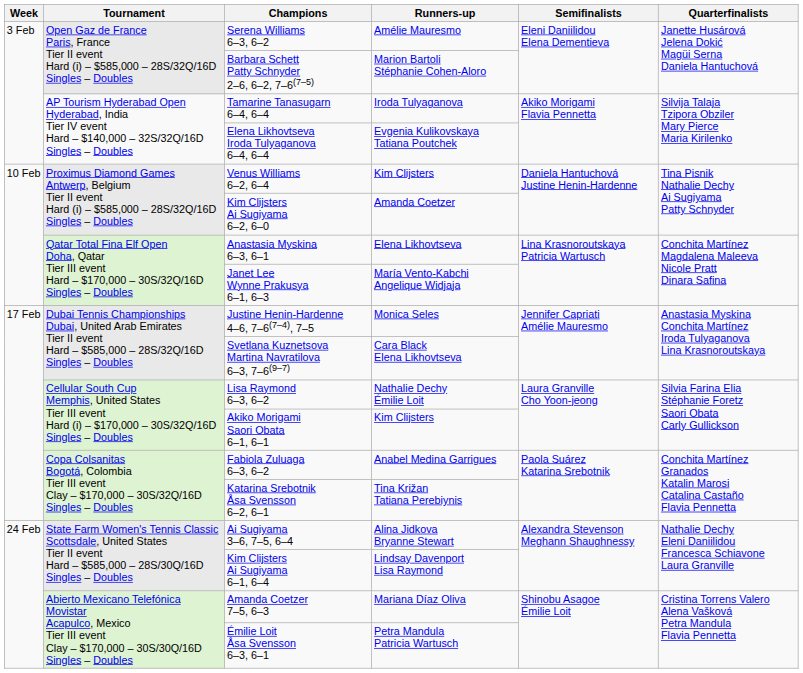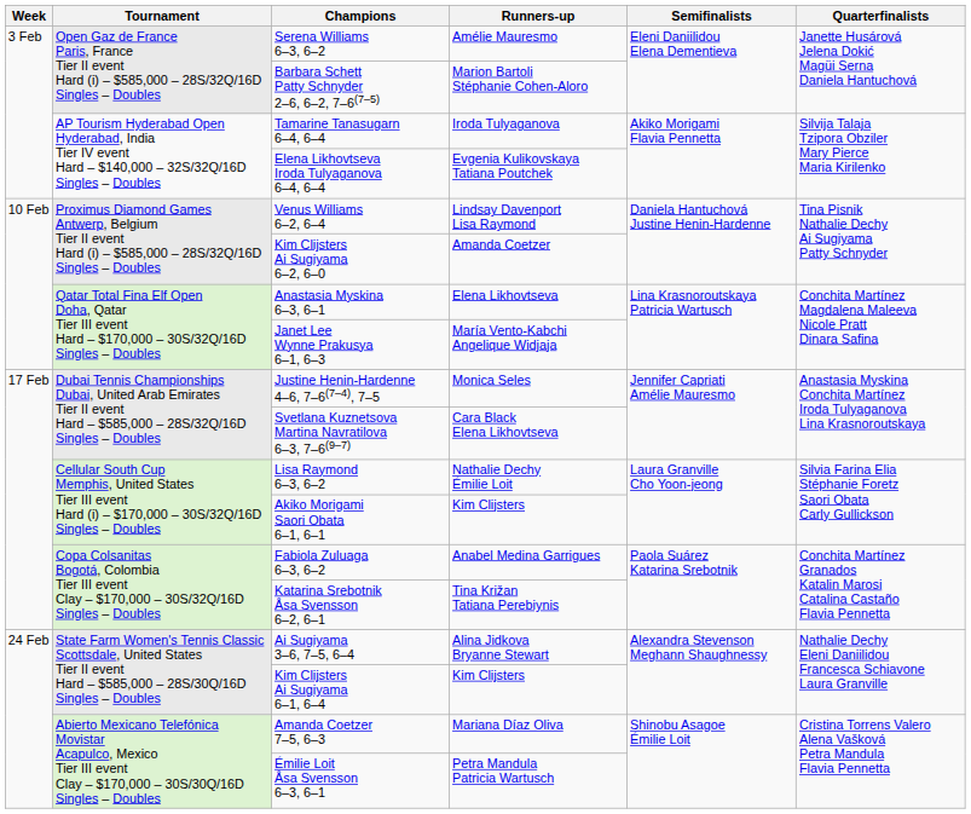 <table class=wikitable style=font-size:95%>
 <tr>
 <th style="width:48px;">Week</th>
 <th style="width:248px;">Tournament</th>
 <th style="width:200px;">Champions</th>
 <th style="width:200px;">Runners-up</th>
 <th style="width:190px;">Semifinalists</th>
 <th style="width:190px;">Quarterfinalists</th>
 </tr>
 <tr valign="top">
 <td rowspan=4>3 Feb</td>
 <td rowspan=2 bgcolor=#E9E9E9><a href='#'>Open Gaz de France</a><br> <a href='#'>Paris</a>, France <br>Tier II event <br> Hard (i) – $585,000 – 28S/32Q/16D<br><a href='#'>Singles</a> – <a href='#'>Doubles</a></td>
 <td> <a href='#'>Serena Williams</a> <br> 6–3, 6–2</td>
 <td> <a href='#'>Amélie Mauresmo</a></td>
 <td rowspan=2> <a href='#'>Eleni Daniilidou</a><br> <a href='#'>Elena Dementieva</a></td>
 <td rowspan=2> <a href='#'>Janette Husárová</a>  <br>  <a href='#'>Jelena Dokić</a> <br> <a href='#'>Magüi Serna</a><br>   <a href='#'>Daniela Hantuchová</a></td>
 </tr>
 <tr valign="top">
 <td> <a href='#'>Barbara Schett</a> <br>  <a href='#'>Patty Schnyder</a><br>2–6, 6–2, 7–6<sup>(7–5)</sup></td>
 <td> <a href='#'>Marion Bartoli</a> <br>  <a href='#'>Stéphanie Cohen-Aloro</a></td>
 </tr>
 <tr valign="top">
 <td rowspan=2><a href='#'>AP Tourism Hyderabad Open</a><br> <a href='#'>Hyderabad</a>, India <br>Tier IV event <br> Hard – $140,000 – 32S/32Q/16D<br><a href='#'>Singles</a> – <a href='#'>Doubles</a></td>
 <td> <a href='#'>Tamarine Tanasugarn</a> <br> 6–4, 6–4</td>
 <td> <a href='#'>Iroda Tulyaganova</a></td>
 <td rowspan=2> <a href='#'>Akiko Morigami</a><br> <a href='#'>Flavia Pennetta</a></td>
 <td rowspan=2> <a href='#'>Silvija Talaja</a>  <br>  <a href='#'>Tzipora Obziler</a> <br> <a href='#'>Mary Pierce</a><br>   <a href='#'>Maria Kirilenko</a></td>
 </tr>
 <tr valign="top">
 <td> <a href='#'>Elena Likhovtseva</a> <br>  <a href='#'>Iroda Tulyaganova</a><br>6–4, 6–4</td>
 <td> <a href='#'>Evgenia Kulikovskaya</a> <br>  <a href='#'>Tatiana Poutchek</a></td>
 </tr>
 <tr valign="top">
 <td rowspan=4>10 Feb</td>
 <td rowspan=2 bgcolor=#E9E9E9><a href='#'>Proximus Diamond Games</a><br> <a href='#'>Antwerp</a>, Belgium <br>Tier II event <br> Hard (i) – $585,000 – 28S/32Q/16D<br><a href='#'>Singles</a> – <a href='#'>Doubles</a></td>
 <td> <a href='#'>Venus Williams</a> <br> 6–2, 6–4</td>
-<td> <a href='#'>Kim Clijsters</a></td>
+<td> <a href='#'>Lindsay Davenport</a> <br>  <a href='#'>Lisa Raymond</a></td>
 <td rowspan=2> <a href='#'>Daniela Hantuchová</a><br> <a href='#'>Justine Henin-Hardenne</a></td>
 <td rowspan=2> <a href='#'>Tina Pisnik</a>  <br>  <a href='#'>Nathalie Dechy</a> <br> <a href='#'>Ai Sugiyama</a><br>   <a href='#'>Patty Schnyder</a></td>
 </tr>
 <tr valign="top">
 <td> <a href='#'>Kim Clijsters</a> <br>  <a href='#'>Ai Sugiyama</a><br>6–2, 6–0</td>
 <td> <a href='#'>Amanda Coetzer</a></td>
 </tr>
 <tr valign="top">
 <td rowspan=2 bgcolor=#DDF3D1><a href='#'>Qatar Total Fina Elf Open</a><br> <a href='#'>Doha</a>, Qatar <br>Tier III event <br> Hard – $170,000 – 30S/32Q/16D<br><a href='#'>Singles</a> – <a href='#'>Doubles</a></td>
 <td> <a href='#'>Anastasia Myskina</a> <br> 6–3, 6–1</td>
 <td> <a href='#'>Elena Likhovtseva</a></td>
 <td rowspan=2> <a href='#'>Lina Krasnoroutskaya</a><br> <a href='#'>Patricia Wartusch</a></td>
 <td rowspan=2> <a href='#'>Conchita Martínez</a>  <br>  <a href='#'>Magdalena Maleeva</a> <br> <a href='#'>Nicole Pratt</a><br>   <a href='#'>Dinara Safina</a></td>
 </tr>
 <tr valign="top">
 <td> <a href='#'>Janet Lee</a> <br>  <a href='#'>Wynne Prakusya</a><br>6–1, 6–3</td>
 <td> <a href='#'>María Vento-Kabchi</a> <br>  <a href='#'>Angelique Widjaja</a></td>
 </tr>
 <tr valign="top">
 <td rowspan=6>17 Feb</td>
 <td rowspan=2 bgcolor=#E9E9E9><a href='#'>Dubai Tennis Championships</a><br> <a href='#'>Dubai</a>, United Arab Emirates <br>Tier II event <br> Hard – $585,000 – 28S/32Q/16D<br><a href='#'>Singles</a> – <a href='#'>Doubles</a></td>
 <td> <a href='#'>Justine Henin-Hardenne</a> <br> 4–6, 7–6<sup>(7–4)</sup>, 7–5</td>
 <td> <a href='#'>Monica Seles</a></td>
 <td rowspan=2> <a href='#'>Jennifer Capriati</a><br> <a href='#'>Amélie Mauresmo</a></td>
 <td rowspan=2> <a href='#'>Anastasia Myskina</a>  <br>  <a href='#'>Conchita Martínez</a> <br> <a href='#'>Iroda Tulyaganova</a><br>   <a href='#'>Lina Krasnoroutskaya</a></td>
 </tr>
 <tr valign="top">
 <td> <a href='#'>Svetlana Kuznetsova</a> <br>  <a href='#'>Martina Navratilova</a><br>6–3, 7–6<sup>(9–7)</sup></td>
 <td> <a href='#'>Cara Black</a> <br>  <a href='#'>Elena Likhovtseva</a></td>
 </tr>
 <tr valign="top">
 <td rowspan=2 bgcolor=#DDF3D1><a href='#'>Cellular South Cup</a><br> <a href='#'>Memphis</a>, United States <br>Tier III event <br> Hard (i) – $170,000 – 30S/32Q/16D<br><a href='#'>Singles</a> – <a href='#'>Doubles</a></td>
 <td> <a href='#'>Lisa Raymond</a> <br> 6–3, 6–2</td>
 <td> <a href='#'>Nathalie Dechy</a> <br>  <a href='#'>Émilie Loit</a></td>
 <td rowspan=2> <a href='#'>Laura Granville</a><br> <a href='#'>Cho Yoon-jeong</a></td>
 <td rowspan=2> <a href='#'>Silvia Farina Elia</a>  <br>  <a href='#'>Stéphanie Foretz</a> <br> <a href='#'>Saori Obata</a><br>   <a href='#'>Carly Gullickson</a></td>
 </tr>
 <tr valign="top">
 <td> <a href='#'>Akiko Morigami</a> <br>  <a href='#'>Saori Obata</a><br>6–1, 6–1</td>
 <td> <a href='#'>Kim Clijsters</a></td>
 </tr>
 <tr valign="top">
 <td rowspan=2 bgcolor=#DDF3D1><a href='#'>Copa Colsanitas</a><br> <a href='#'>Bogotá</a>, Colombia <br>Tier III event <br> Clay – $170,000 – 30S/32Q/16D<br><a href='#'>Singles</a> – <a href='#'>Doubles</a></td>
 <td> <a href='#'>Fabiola Zuluaga</a> <br> 6–3, 6–2</td>
 <td> <a href='#'>Anabel Medina Garrigues</a></td>
 <td rowspan=2> <a href='#'>Paola Suárez</a><br> <a href='#'>Katarina Srebotnik</a></td>
 <td rowspan=2> <a href='#'>Conchita Martínez Granados</a>  <br>  <a href='#'>Katalin Marosi</a> <br> <a href='#'>Catalina Castaño</a><br>   <a href='#'>Flavia Pennetta</a></td>
 </tr>
 <tr valign="top">
 <td> <a href='#'>Katarina Srebotnik</a> <br>  <a href='#'>Åsa Svensson</a><br>6–2, 6–1</td>
 <td> <a href='#'>Tina Križan</a> <br>  <a href='#'>Tatiana Perebiynis</a></td>
 </tr>
 <tr valign="top">
 <td rowspan=4>24 Feb</td>
 <td rowspan=2 bgcolor=#E9E9E9><a href='#'>State Farm Women's Tennis Classic</a><br> <a href='#'>Scottsdale</a>, United States <br>Tier II event <br> Hard – $585,000 – 28S/30Q/16D<br><a href='#'>Singles</a> – <a href='#'>Doubles</a></td>
 <td> <a href='#'>Ai Sugiyama</a> <br> 3–6, 7–5, 6–4</td>
 <td> <a href='#'>Alina Jidkova</a> <br>  <a href='#'>Bryanne Stewart</a></td>
 <td rowspan=2> <a href='#'>Alexandra Stevenson</a><br> <a href='#'>Meghann Shaughnessy</a></td>
 <td rowspan=2> <a href='#'>Nathalie Dechy</a>  <br>  <a href='#'>Eleni Daniilidou</a> <br> <a href='#'>Francesca Schiavone</a><br>   <a href='#'>Laura Granville</a></td>
 </tr>
 <tr valign="top">
 <td> <a href='#'>Kim Clijsters</a> <br>  <a href='#'>Ai Sugiyama</a><br>6–1, 6–4</td>
-<td> <a href='#'>Lindsay Davenport</a> <br>  <a href='#'>Lisa Raymond</a></td>
+<td> <a href='#'>Kim Clijsters</a></td>
 </tr>
 <tr valign="top">
 <td rowspan=2 bgcolor=#DDF3D1><a href='#'>Abierto Mexicano Telefónica Movistar</a><br> <a href='#'>Acapulco</a>, Mexico <br>Tier III event <br> Clay – $170,000 – 30S/30Q/16D<br><a href='#'>Singles</a> – <a href='#'>Doubles</a></td>
 <td> <a href='#'>Amanda Coetzer</a> <br> 7–5, 6–3</td>
 <td> <a href='#'>Mariana Díaz Oliva</a></td>
 <td rowspan=2> <a href='#'>Shinobu Asagoe</a><br> <a href='#'>Émilie Loit</a></td>
 <td rowspan=2> <a href='#'>Cristina Torrens Valero</a> <br>  <a href='#'>Alena Vašková</a> <br> <a href='#'>Petra Mandula</a><br>   <a href='#'>Flavia Pennetta</a></td>
 </tr>
 <tr valign="top">
 <td> <a href='#'>Émilie Loit</a> <br>  <a href='#'>Åsa Svensson</a><br>6–3, 6–1</td>
 <td> <a href='#'>Petra Mandula</a> <br>  <a href='#'>Patricia Wartusch</a></td>
 </tr>
 </table>
